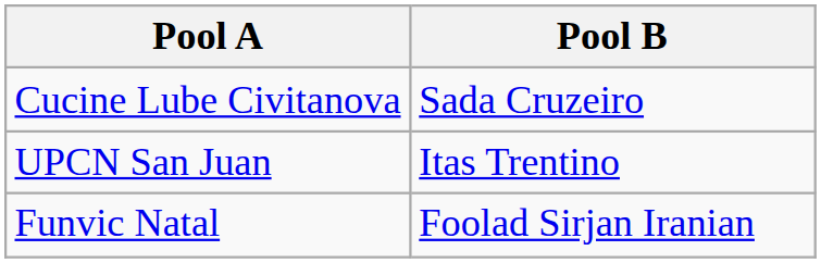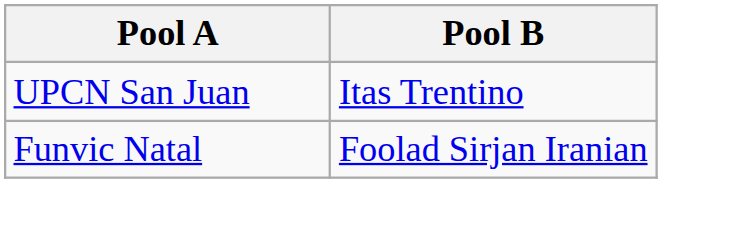 <table class="wikitable">
 <tr>
 <th width=50%>Pool A</th>
 <th width=50%>Pool B</th>
-</tr>
-<tr>
-<td> <a href='#'>Cucine Lube Civitanova</a></td>
-<td> <a href='#'>Sada Cruzeiro</a></td>
 </tr>
 <tr>
 <td> <a href='#'>UPCN San Juan</a></td>
 <td> <a href='#'>Itas Trentino</a></td>
 </tr>
 <tr>
 <td> <a href='#'>Funvic Natal</a></td>
 <td> <a href='#'>Foolad Sirjan Iranian</a></td>
 </tr>
 </table>
